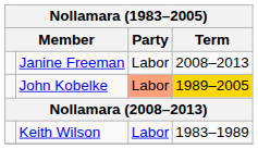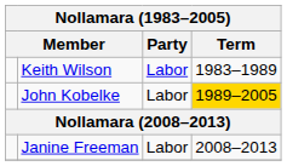 <table class="wikitable">
 <tr>
 <th colspan="4">Nollamara (1983–2005)</th>
 </tr>
 <tr>
 <th colspan="2">Member</th>
 <th>Party</th>
 <th>Term</th>
 </tr>
 <tr>
 <td> </td>
-<td><a href='#'>Janine Freeman</a></td>
-<td>Labor</td>
-<td>2008–2013</td>
+<td><a href='#'>Keith Wilson</a></td>
+<td><a href='#'>Labor</a></td>
+<td>1983–1989</td>
 </tr>
 <tr>
 <td> </td>
 <td><a href='#'>John Kobelke</a></td>
-<td style="background: lightsalmon;">Labor</td>
+<td>Labor</td>
 <td style="background: gold;">1989–2005</td>
 </tr>
 <tr>
 <th colspan="4">Nollamara (2008–2013)</th>
 </tr>
 <tr>
 <td> </td>
-<td><a href='#'>Keith Wilson</a></td>
-<td><a href='#'>Labor</a></td>
-<td>1983–1989</td>
+<td><a href='#'>Janine Freeman</a></td>
+<td>Labor</td>
+<td>2008–2013</td>
 </tr>
 <tr>
 </tr>
 </table>
